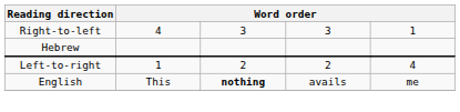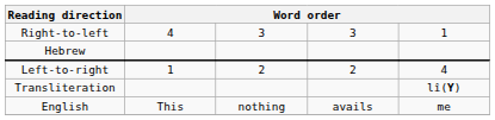 <table Class="wikitable" style="text-align: center;">
 <tr>
 <th>Reading direction</th>
 <th colspan=4>Word order</th>
 </tr>
 <tr>
 <td>Right-to-left</td>
 <td style="text-align: center; width: 100px;">4</td>
 <td style="text-align: center; width: 100px;">3</td>
 <td>3</td>
 <td style="text-align: center; width: 100px;">1</td>
 </tr>
 <tr style="border-bottom: 2px solid black;">
 <td>Hebrew</td>
 <td><big><strong></strong></big></td>
 <td><big><strong></strong></big></td>
 <td><big><strong></strong></big></td>
 <td><big><strong></strong></big></td>
 </tr>
 <tr>
 <td>Left-to-right</td>
 <td>1</td>
 <td>2</td>
 <td style="text-align: center; width: 100px;">2</td>
 <td>4</td>
 </tr>
 <tr>
+<td>Transliteration</td>
+<td></td>
+<td></td>
+<td></td>
+<td>lî(<strong>Y</strong>)</td>
+</tr>
+<tr>
 <td>English</td>
 <td>This</td>
-<td><strong>nothing</strong></td>
+<td>nothing</td>
 <td>avails</td>
 <td>me</td>
 </tr>
 <tr>
 </tr>
 </table>
